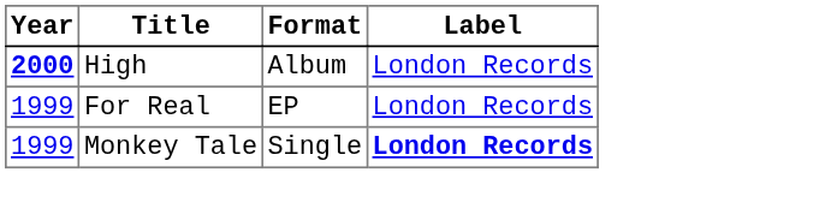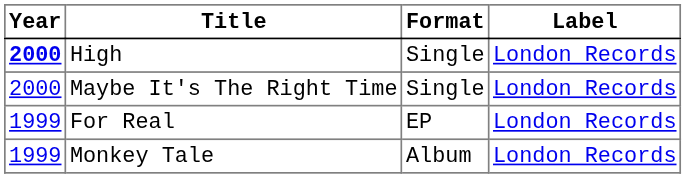 <table border=1 cellpadding=2 style="border-collapse:collapse;">
 <tr style="border-bottom:1px solid black;">
 <th>Year</th>
 <th>Title</th>
 <th>Format</th>
 <th>Label</th>
 </tr>
 <tr>
 <td><strong><a href='#'>2000</a></strong></td>
 <td>High</td>
-<td>Album</td>
+<td>Single</td>
+<td><a href='#'>London Records</a></td>
+</tr>
+<tr>
+<td><a href='#'>2000</a></td>
+<td>Maybe It's The Right Time</td>
+<td>Single</td>
 <td><a href='#'>London Records</a></td>
 </tr>
 <tr>
 <td><a href='#'>1999</a></td>
 <td>For Real</td>
 <td>EP</td>
 <td><a href='#'>London Records</a></td>
 </tr>
 <tr>
 <td><a href='#'>1999</a></td>
 <td>Monkey Tale</td>
-<td>Single</td>
-<td><strong><a href='#'>London Records</a></strong></td>
+<td>Album</td>
+<td><a href='#'>London Records</a></td>
 </tr>
 </table>
